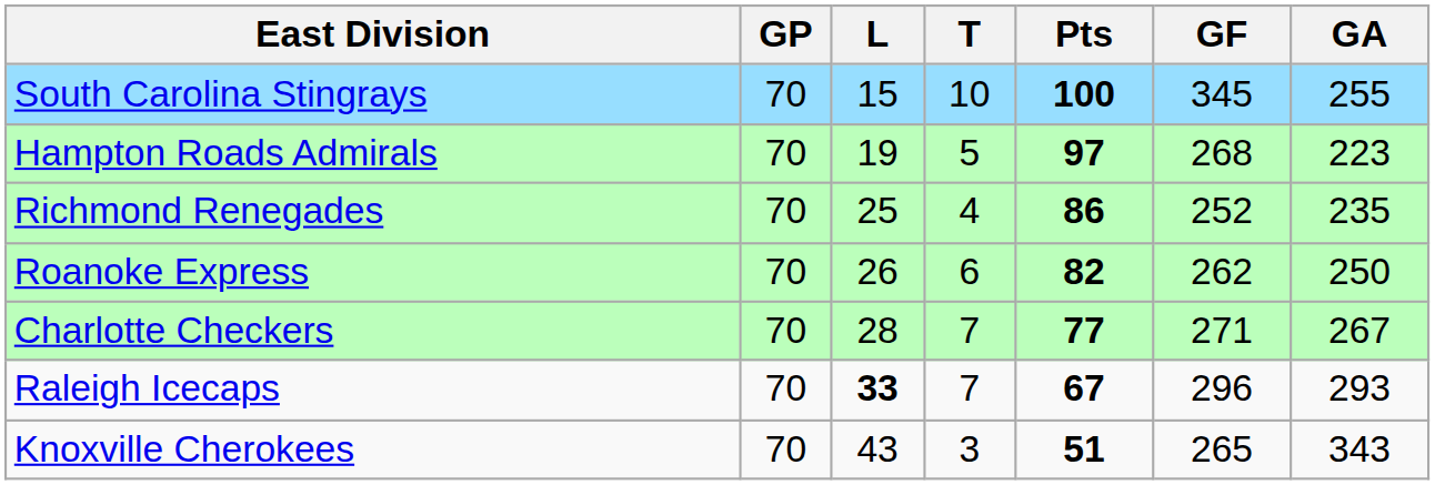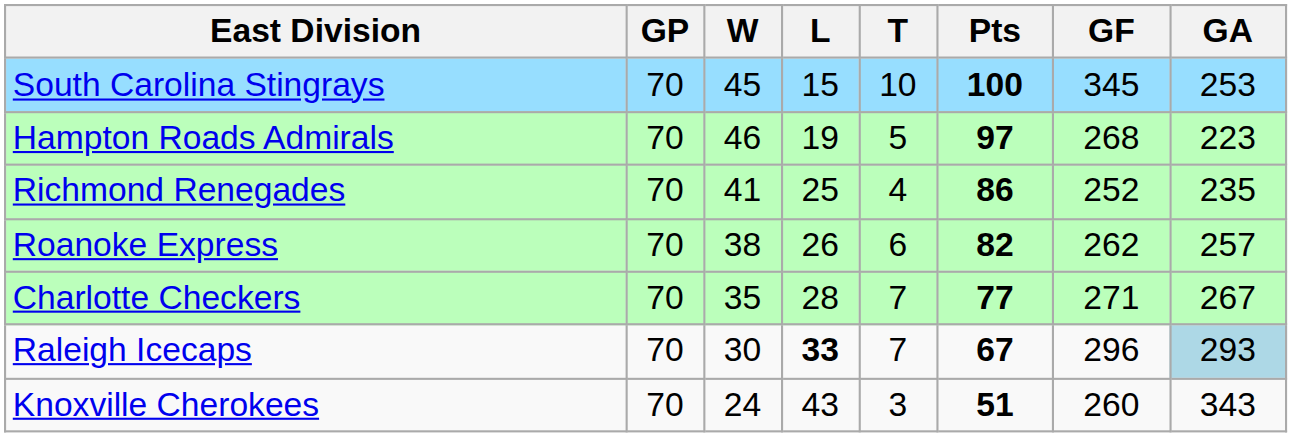 <table class="wikitable" style="text-align:center">
 <tr>
 <th bgcolor="#DDDDFF" width="40%">East Division</th>
 <th bgcolor="#DDDDFF" width="5%">GP</th>
+<th bgcolor="#DDDDFF" width="5%">W</th>
 <th bgcolor="#DDDDFF" width="5%">L</th>
 <th bgcolor="#DDDDFF" width="5%">T</th>
 <th bgcolor="#DDDDFF" width="7.5%">Pts</th>
 <th bgcolor="#DDDDFF" width="7.5%">GF</th>
 <th bgcolor="#DDDDFF" width="7.5%">GA</th>
 </tr>
 <tr bgcolor="#97DEFF">
 <td align=left><a href='#'>South Carolina Stingrays</a></td>
 <td>70</td>
+<td>45</td>
 <td>15</td>
 <td>10</td>
 <td><strong>100</strong></td>
 <td>345</td>
-<td>255</td>
+<td>253</td>
 </tr>
 <tr bgcolor="#bbffbb">
 <td align=left><a href='#'>Hampton Roads Admirals</a></td>
 <td>70</td>
+<td>46</td>
 <td>19</td>
 <td>5</td>
 <td><strong>97</strong></td>
 <td>268</td>
 <td>223</td>
 </tr>
 <tr bgcolor="#bbffbb">
 <td align=left><a href='#'>Richmond Renegades</a></td>
 <td>70</td>
+<td>41</td>
 <td>25</td>
 <td>4</td>
 <td><strong>86</strong></td>
 <td>252</td>
 <td>235</td>
 </tr>
 <tr bgcolor="#bbffbb">
 <td align=left><a href='#'>Roanoke Express</a></td>
 <td>70</td>
+<td>38</td>
 <td>26</td>
 <td>6</td>
 <td><strong>82</strong></td>
 <td>262</td>
-<td>250</td>
+<td>257</td>
 </tr>
 <tr bgcolor="#bbffbb">
 <td align=left><a href='#'>Charlotte Checkers</a></td>
 <td>70</td>
+<td>35</td>
 <td>28</td>
 <td>7</td>
 <td><strong>77</strong></td>
 <td>271</td>
 <td>267</td>
 </tr>
 <tr>
 <td align=left><a href='#'>Raleigh Icecaps</a></td>
 <td>70</td>
+<td>30</td>
 <td><strong>33</strong></td>
 <td>7</td>
 <td><strong>67</strong></td>
 <td>296</td>
-<td>293</td>
+<td style="background: lightblue;">293</td>
 </tr>
 <tr>
 <td align=left><a href='#'>Knoxville Cherokees</a></td>
 <td>70</td>
+<td>24</td>
 <td>43</td>
 <td>3</td>
 <td><strong>51</strong></td>
-<td>265</td>
+<td>260</td>
 <td>343</td>
 </tr>
 </table>
